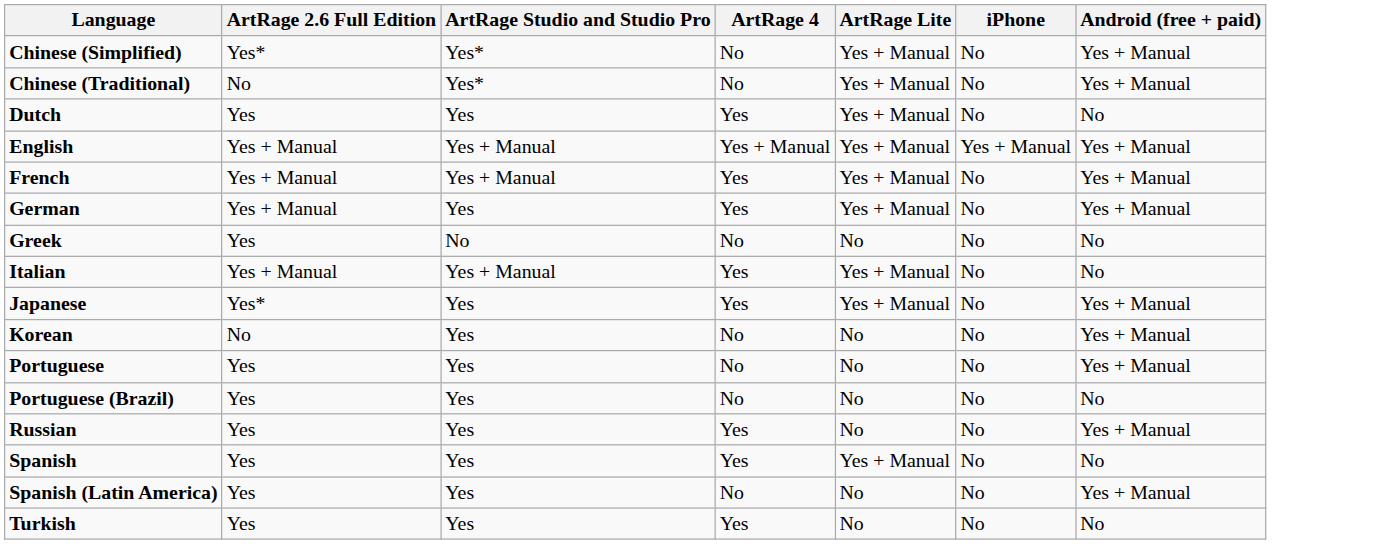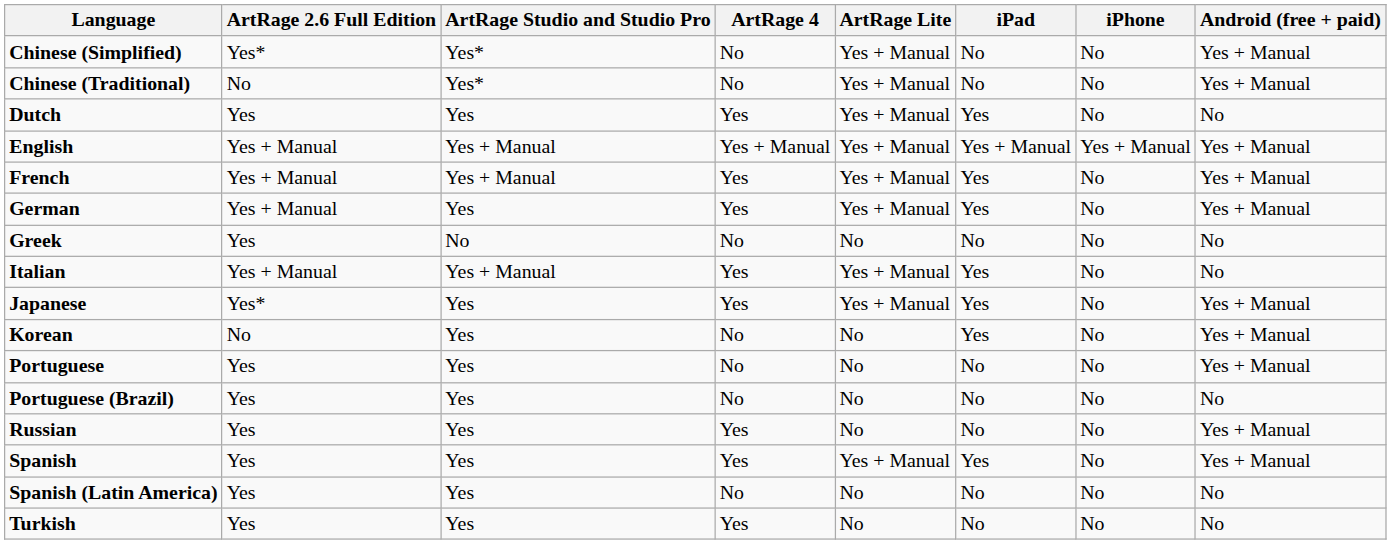 <table class="wikitable">
 <tr>
 <th>Language</th>
 <th>ArtRage 2.6 Full Edition</th>
 <th>ArtRage Studio and Studio Pro</th>
 <th>ArtRage 4</th>
 <th>ArtRage Lite</th>
+<th>iPad</th>
 <th>iPhone</th>
 <th>Android (free + paid)</th>
 </tr>
 <tr>
 <td><strong>Chinese (Simplified)</strong></td>
 <td>Yes*</td>
 <td>Yes*</td>
 <td>No</td>
 <td>Yes + Manual</td>
 <td>No</td>
+<td>No</td>
 <td>Yes + Manual</td>
 </tr>
 <tr>
 <td><strong>Chinese (Traditional)</strong></td>
 <td>No</td>
 <td>Yes*</td>
 <td>No</td>
 <td>Yes + Manual</td>
 <td>No</td>
+<td>No</td>
 <td>Yes + Manual</td>
 </tr>
 <tr>
 <td><strong>Dutch</strong></td>
 <td>Yes</td>
 <td>Yes</td>
 <td>Yes</td>
 <td>Yes + Manual</td>
+<td>Yes</td>
 <td>No</td>
 <td>No</td>
 </tr>
 <tr>
 <td><strong>English</strong></td>
+<td>Yes + Manual</td>
 <td>Yes + Manual</td>
 <td>Yes + Manual</td>
 <td>Yes + Manual</td>
 <td>Yes + Manual</td>
 <td>Yes + Manual</td>
 <td>Yes + Manual</td>
 </tr>
 <tr>
 <td><strong> French</strong></td>
 <td>Yes + Manual</td>
 <td>Yes + Manual</td>
 <td>Yes</td>
 <td>Yes + Manual</td>
+<td>Yes</td>
 <td>No</td>
 <td>Yes + Manual</td>
 </tr>
 <tr>
 <td><strong>German</strong></td>
 <td>Yes + Manual</td>
 <td>Yes</td>
 <td>Yes</td>
 <td>Yes + Manual</td>
+<td>Yes</td>
 <td>No</td>
 <td>Yes + Manual</td>
 </tr>
 <tr>
 <td><strong> Greek</strong></td>
 <td>Yes</td>
+<td>No</td>
 <td>No</td>
 <td>No</td>
 <td>No</td>
 <td>No</td>
 <td>No</td>
 </tr>
 <tr>
 <td><strong>Italian</strong></td>
 <td>Yes + Manual</td>
 <td>Yes + Manual</td>
 <td>Yes</td>
 <td>Yes + Manual</td>
+<td>Yes</td>
 <td>No</td>
 <td>No</td>
 </tr>
 <tr>
 <td><strong>Japanese</strong></td>
 <td>Yes*</td>
 <td>Yes</td>
 <td>Yes</td>
 <td>Yes + Manual</td>
+<td>Yes</td>
 <td>No</td>
 <td>Yes + Manual</td>
 </tr>
 <tr>
 <td><strong> Korean</strong></td>
 <td>No</td>
 <td>Yes</td>
 <td>No</td>
 <td>No</td>
+<td>Yes</td>
 <td>No</td>
 <td>Yes + Manual</td>
 </tr>
 <tr>
 <td><strong>Portuguese</strong></td>
 <td>Yes</td>
 <td>Yes</td>
+<td>No</td>
 <td>No</td>
 <td>No</td>
 <td>No</td>
 <td>Yes + Manual</td>
 </tr>
 <tr>
 <td><strong>Portuguese (Brazil)</strong></td>
 <td>Yes</td>
 <td>Yes</td>
 <td>No</td>
 <td>No</td>
 <td>No</td>
 <td>No</td>
+<td>No</td>
 </tr>
 <tr>
 <td><strong>Russian</strong></td>
 <td>Yes</td>
 <td>Yes</td>
 <td>Yes</td>
+<td>No</td>
 <td>No</td>
 <td>No</td>
 <td>Yes + Manual</td>
 </tr>
 <tr>
 <td><strong>Spanish </strong></td>
 <td>Yes</td>
 <td>Yes</td>
 <td>Yes</td>
 <td>Yes + Manual</td>
+<td>Yes</td>
 <td>No</td>
-<td>No</td>
+<td>Yes + Manual</td>
 </tr>
 <tr>
 <td><strong> Spanish (Latin America)</strong></td>
 <td>Yes</td>
 <td>Yes</td>
 <td>No</td>
 <td>No</td>
 <td>No</td>
-<td>Yes + Manual</td>
+<td>No</td>
+<td>No</td>
 </tr>
 <tr>
 <td><strong> Turkish</strong></td>
 <td>Yes</td>
 <td>Yes</td>
 <td>Yes</td>
 <td>No</td>
 <td>No</td>
 <td>No</td>
+<td>No</td>
 </tr>
 </table>
